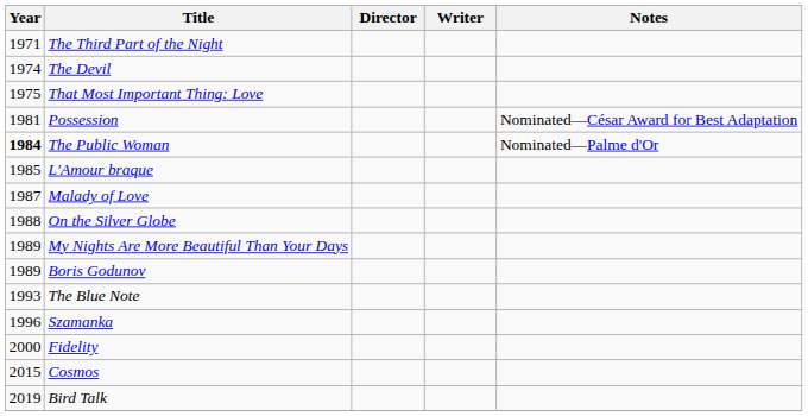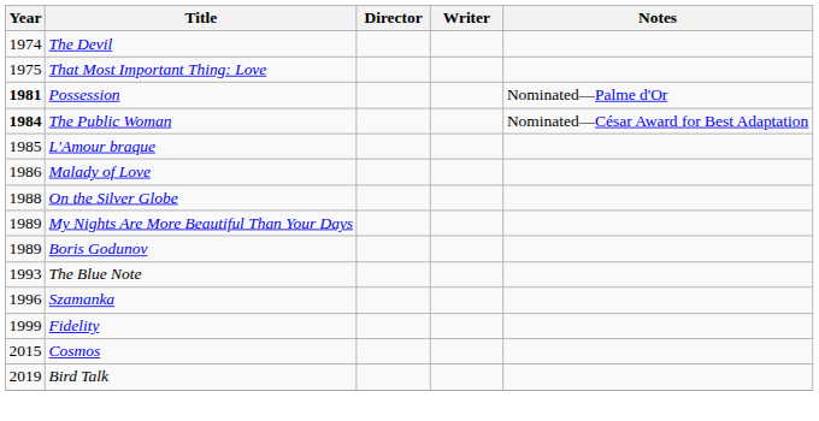 <table class="wikitable">
 <tr>
 <th>Year</th>
 <th>Title</th>
 <th width=65>Director</th>
 <th width=65>Writer</th>
 <th>Notes</th>
-</tr>
-<tr>
-<td>1971</td>
-<td><em><a href='#'>The Third Part of the Night</a></em></td>
-<td></td>
-<td></td>
-<td></td>
 </tr>
 <tr>
 <td>1974</td>
 <td><em><a href='#'>The Devil</a></em></td>
 <td></td>
 <td></td>
 <td></td>
 </tr>
 <tr>
 <td>1975</td>
 <td><em><a href='#'>That Most Important Thing: Love</a></em></td>
 <td></td>
 <td></td>
 <td></td>
 </tr>
 <tr>
-<td>1981</td>
+<td><strong>1981</strong></td>
 <td><em><a href='#'>Possession</a></em></td>
 <td></td>
 <td></td>
-<td>Nominated—<a href='#'>César Award for Best Adaptation</a></td>
+<td>Nominated—<a href='#'>Palme d'Or</a></td>
 </tr>
 <tr>
 <td><strong>1984</strong></td>
 <td><em><a href='#'>The Public Woman</a></em></td>
 <td></td>
 <td></td>
-<td>Nominated—<a href='#'>Palme d'Or</a></td>
+<td>Nominated—<a href='#'>César Award for Best Adaptation</a></td>
 </tr>
 <tr>
 <td>1985</td>
 <td><em><a href='#'>L'Amour braque</a></em></td>
 <td></td>
 <td></td>
 <td></td>
 </tr>
 <tr>
-<td>1987</td>
+<td>1986</td>
 <td><em><a href='#'>Malady of Love</a></em></td>
 <td></td>
 <td></td>
 <td></td>
 </tr>
 <tr>
 <td>1988</td>
 <td><em><a href='#'>On the Silver Globe</a></em></td>
 <td></td>
 <td></td>
 <td></td>
 </tr>
 <tr>
 <td>1989</td>
 <td><em><a href='#'>My Nights Are More Beautiful Than Your Days</a></em></td>
 <td></td>
 <td></td>
 <td></td>
 </tr>
 <tr>
 <td>1989</td>
 <td><em><a href='#'>Boris Godunov</a></em></td>
 <td></td>
 <td></td>
 <td></td>
 </tr>
 <tr>
 <td>1993</td>
 <td><em>The Blue Note</em></td>
 <td></td>
 <td></td>
 <td></td>
 </tr>
 <tr>
 <td>1996</td>
 <td><em><a href='#'>Szamanka</a></em></td>
 <td></td>
 <td></td>
 <td></td>
 </tr>
 <tr>
-<td>2000</td>
+<td>1999</td>
 <td><em><a href='#'>Fidelity</a></em></td>
 <td></td>
 <td></td>
 <td></td>
 </tr>
 <tr>
 <td>2015</td>
 <td><em><a href='#'>Cosmos</a></em></td>
 <td></td>
 <td></td>
 <td></td>
 </tr>
 <tr>
 <td>2019</td>
 <td><em>Bird Talk</em></td>
 <td></td>
 <td></td>
 <td></td>
 </tr>
 <tr>
 </tr>
 </table>
